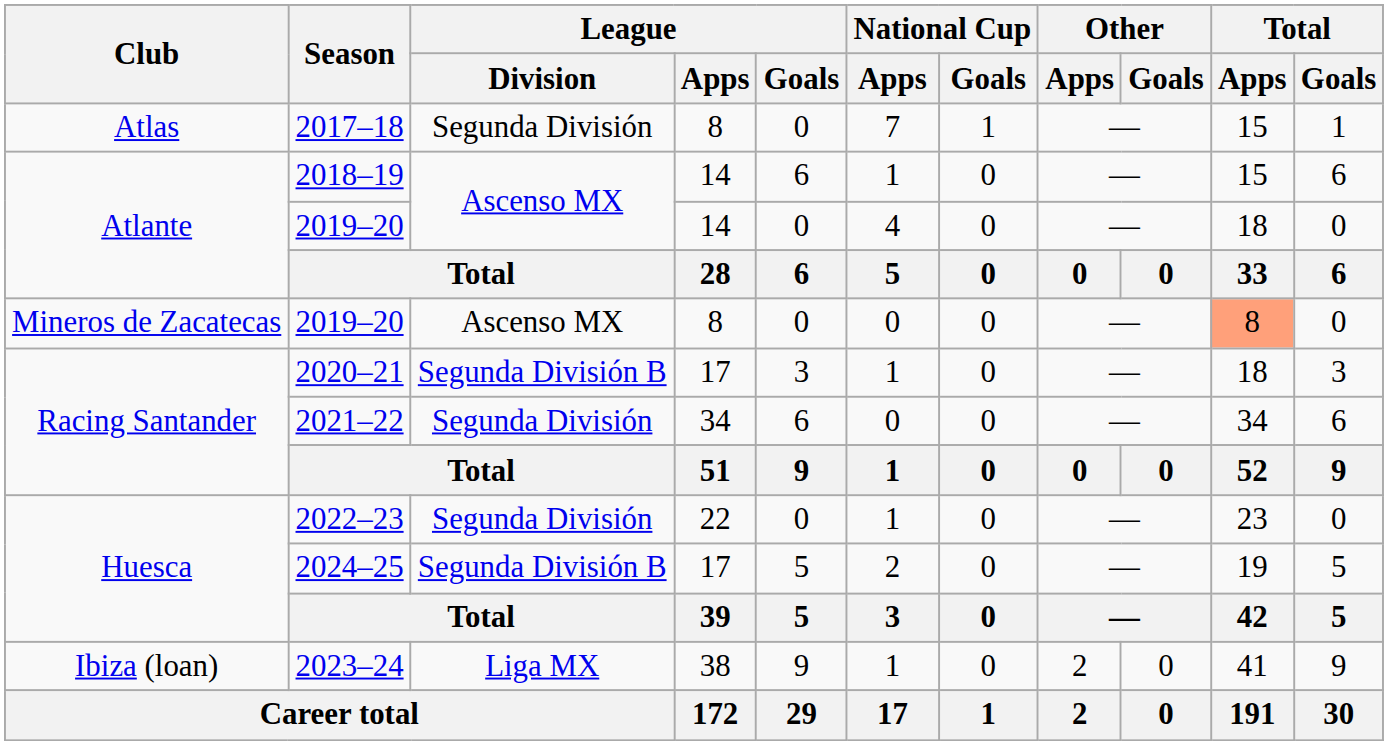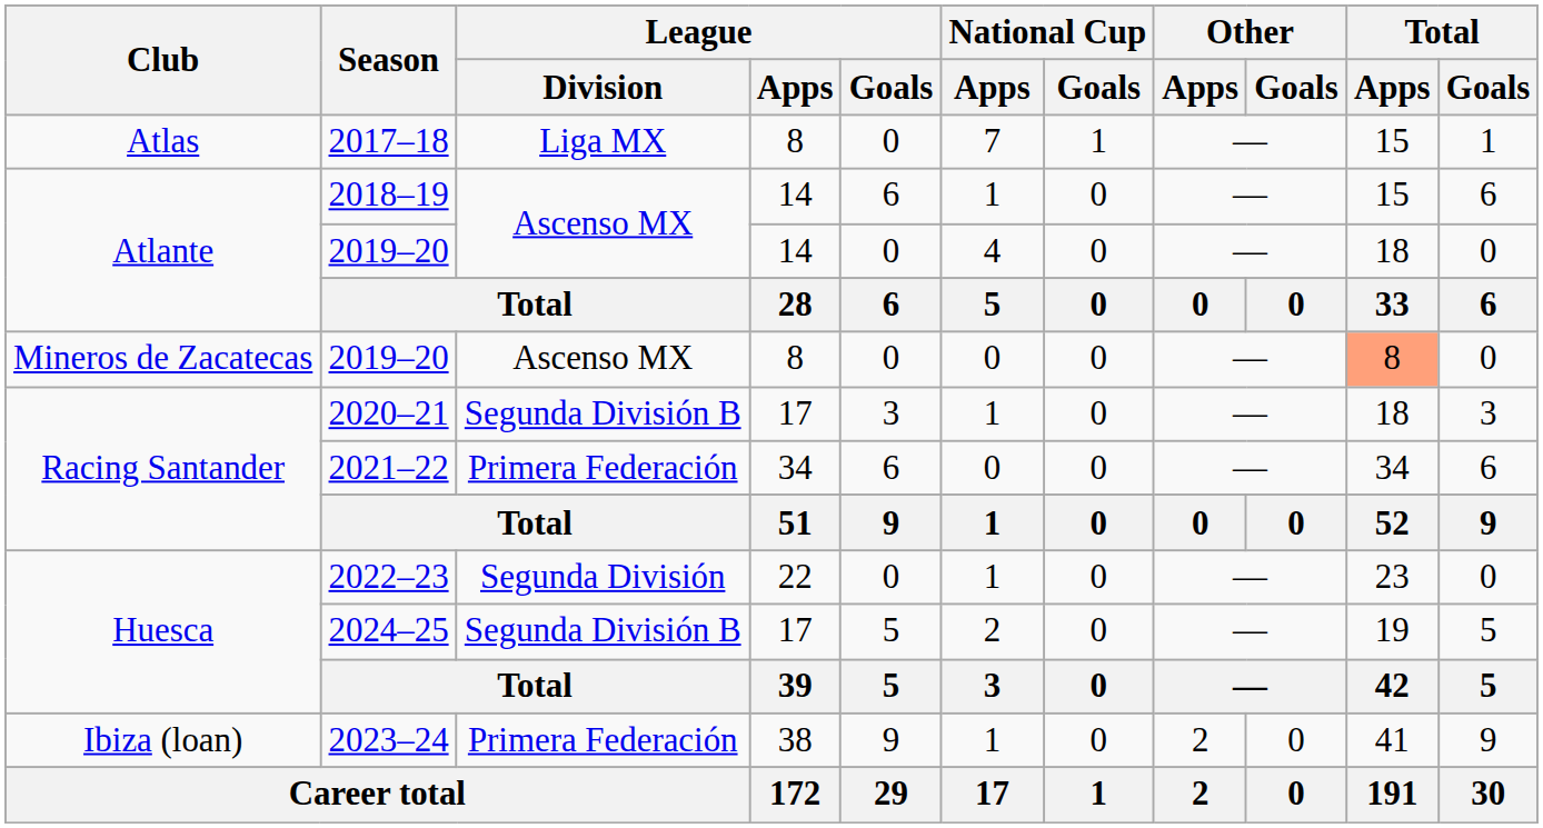 <table class="wikitable" style="text-align:center">
 <tr>
 <th rowspan="2">Club</th>
 <th rowspan="2">Season</th>
 <th colspan="3">League</th>
 <th colspan="2">National Cup</th>
 <th colspan="2">Other</th>
 <th colspan="2">Total</th>
 </tr>
 <tr>
 <th>Division</th>
 <th>Apps</th>
 <th>Goals</th>
 <th>Apps</th>
 <th>Goals</th>
 <th>Apps</th>
 <th>Goals</th>
 <th>Apps</th>
 <th>Goals</th>
 </tr>
 <tr>
 <td><a href='#'>Atlas</a></td>
 <td><a href='#'>2017–18</a></td>
-<td>Segunda División</td>
+<td><a href='#'>Liga MX</a></td>
 <td>8</td>
 <td>0</td>
 <td>7</td>
 <td>1</td>
 <td colspan="2">—</td>
 <td>15</td>
 <td>1</td>
 </tr>
 <tr>
 <td rowspan="3"><a href='#'>Atlante</a></td>
 <td><a href='#'>2018–19</a></td>
 <td rowspan="2"><a href='#'>Ascenso MX</a></td>
 <td>14</td>
 <td>6</td>
 <td>1</td>
 <td>0</td>
 <td colspan="2">—</td>
 <td>15</td>
 <td>6</td>
 </tr>
 <tr>
 <td><a href='#'>2019–20</a></td>
 <td>14</td>
 <td>0</td>
 <td>4</td>
 <td>0</td>
 <td colspan="2">—</td>
 <td>18</td>
 <td>0</td>
 </tr>
 <tr>
 <th colspan="2">Total</th>
 <th>28</th>
 <th>6</th>
 <th>5</th>
 <th>0</th>
 <th>0</th>
 <th>0</th>
 <th>33</th>
 <th>6</th>
 </tr>
 <tr>
 <td><a href='#'>Mineros de Zacatecas</a></td>
 <td><a href='#'>2019–20</a></td>
 <td>Ascenso MX</td>
 <td>8</td>
 <td>0</td>
 <td>0</td>
 <td>0</td>
 <td colspan="2">—</td>
 <td style="background: lightsalmon;">8</td>
 <td>0</td>
 </tr>
 <tr>
 <td rowspan="3"><a href='#'>Racing Santander</a></td>
 <td><a href='#'>2020–21</a></td>
 <td><a href='#'>Segunda División B</a></td>
 <td>17</td>
 <td>3</td>
 <td>1</td>
 <td>0</td>
 <td colspan="2">—</td>
 <td>18</td>
 <td>3</td>
 </tr>
 <tr>
 <td><a href='#'>2021–22</a></td>
-<td><a href='#'>Segunda División</a></td>
+<td><a href='#'>Primera Federación</a></td>
 <td>34</td>
 <td>6</td>
 <td>0</td>
 <td>0</td>
 <td colspan="2">—</td>
 <td>34</td>
 <td>6</td>
 </tr>
 <tr>
 <th colspan="2">Total</th>
 <th>51</th>
 <th>9</th>
 <th>1</th>
 <th>0</th>
 <th>0</th>
 <th>0</th>
 <th>52</th>
 <th>9</th>
 </tr>
 <tr>
 <td rowspan="3"><a href='#'>Huesca</a></td>
 <td><a href='#'>2022–23</a></td>
 <td><a href='#'>Segunda División</a></td>
 <td>22</td>
 <td>0</td>
 <td>1</td>
 <td>0</td>
 <td colspan="2">—</td>
 <td>23</td>
 <td>0</td>
 </tr>
 <tr>
 <td><a href='#'>2024–25</a></td>
 <td><a href='#'>Segunda División B</a></td>
 <td>17</td>
 <td>5</td>
 <td>2</td>
 <td>0</td>
 <td colspan="2">—</td>
 <td>19</td>
 <td>5</td>
 </tr>
 <tr>
 <th colspan="2">Total</th>
 <th>39</th>
 <th>5</th>
 <th>3</th>
 <th>0</th>
 <th colspan="2">—</th>
 <th>42</th>
 <th>5</th>
 </tr>
 <tr>
 <td><a href='#'>Ibiza</a> (loan)</td>
 <td><a href='#'>2023–24</a></td>
-<td><a href='#'>Liga MX</a></td>
+<td><a href='#'>Primera Federación</a></td>
 <td>38</td>
 <td>9</td>
 <td>1</td>
 <td>0</td>
 <td>2</td>
 <td>0</td>
 <td>41</td>
 <td>9</td>
 </tr>
 <tr>
 <th colspan="3">Career total</th>
 <th>172</th>
 <th>29</th>
 <th>17</th>
 <th>1</th>
 <th>2</th>
 <th>0</th>
 <th>191</th>
 <th>30</th>
 </tr>
 </table>
